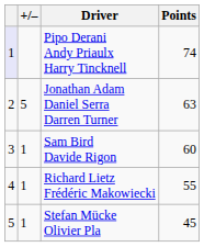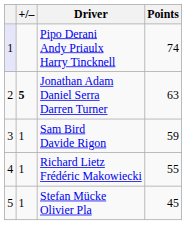 <table class="wikitable" style="font-size: 95%;">
 <tr>
 <th scope="col"></th>
 <th scope="col">+/–</th>
 <th scope="col">Driver</th>
 <th scope="col">Points</th>
 </tr>
 <tr>
 <td align="center" style="background: lavender;">1</td>
 <td align="left"></td>
 <td> <a href='#'>Pipo Derani</a><br> <a href='#'>Andy Priaulx</a><br> <a href='#'>Harry Tincknell</a></td>
 <td align="right">74</td>
 </tr>
 <tr>
 <td align="center">2</td>
-<td align="left"> 5</td>
+<td align="left"><strong> 5</strong></td>
 <td> <a href='#'>Jonathan Adam</a><br> <a href='#'>Daniel Serra</a><br> <a href='#'>Darren Turner</a></td>
 <td align="right">63</td>
 </tr>
 <tr>
 <td align="center">3</td>
 <td align="left"> 1</td>
 <td> <a href='#'>Sam Bird</a><br> <a href='#'>Davide Rigon</a></td>
-<td align="right">60</td>
+<td align="right">59</td>
 </tr>
 <tr>
 <td align="center">4</td>
 <td align="left"> 1</td>
 <td> <a href='#'>Richard Lietz</a><br> <a href='#'>Frédéric Makowiecki</a></td>
 <td align="right">55</td>
 </tr>
 <tr>
 <td align="center">5</td>
 <td align="left"> 1</td>
 <td> <a href='#'>Stefan Mücke</a><br> <a href='#'>Olivier Pla</a></td>
 <td align="right">45</td>
 </tr>
 </table>
